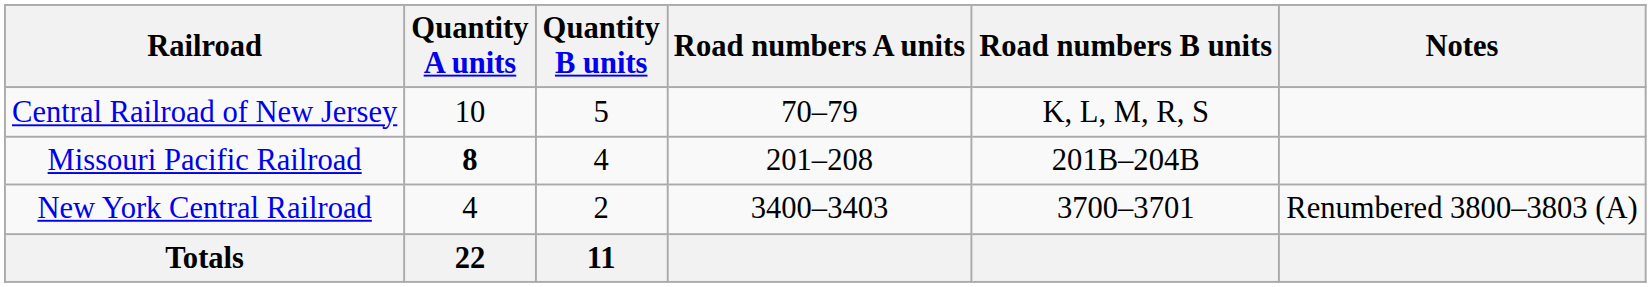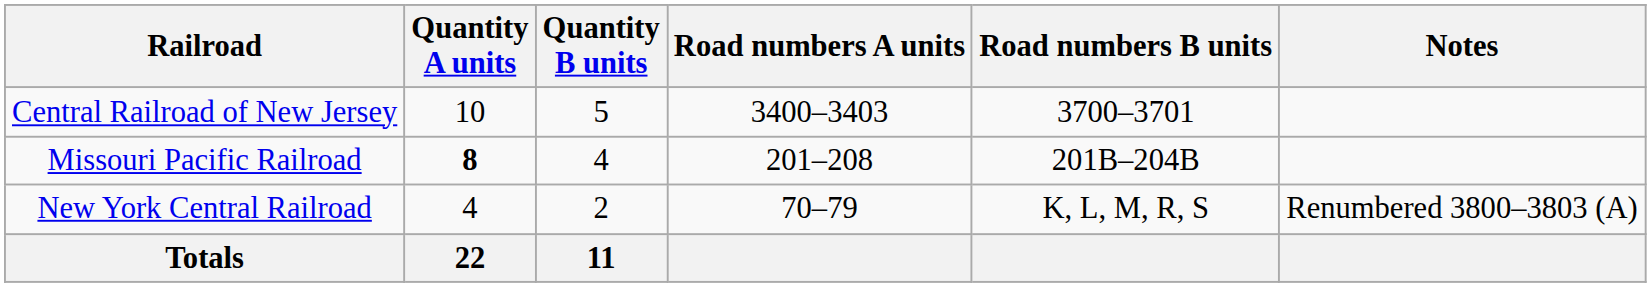 <table class="wikitable">
 <tr>
 <th>Railroad</th>
 <th>Quantity<br><a href='#'>A units</a></th>
 <th>Quantity<br><a href='#'>B units</a></th>
 <th>Road numbers A units</th>
 <th>Road numbers B units</th>
 <th>Notes</th>
 </tr>
 <tr style=text-align:center>
 <td><a href='#'>Central Railroad of New Jersey</a></td>
 <td>10</td>
 <td>5</td>
-<td>70–79</td>
-<td>K, L, M, R, S</td>
+<td>3400–3403</td>
+<td>3700–3701</td>
 <td></td>
 </tr>
 <tr style=text-align:center>
 <td><a href='#'>Missouri Pacific Railroad</a></td>
 <td><strong>8</strong></td>
 <td>4</td>
 <td>201–208</td>
 <td>201B–204B</td>
 <td></td>
 </tr>
 <tr style=text-align:center>
 <td><a href='#'>New York Central Railroad</a></td>
 <td>4</td>
 <td>2</td>
-<td>3400–3403</td>
-<td>3700–3701</td>
+<td>70–79</td>
+<td>K, L, M, R, S</td>
 <td>Renumbered 3800–3803 (A)</td>
 </tr>
 <tr>
 <th>Totals</th>
 <th>22</th>
 <th>11</th>
 <th></th>
 <th></th>
 <th></th>
 </tr>
 </table>
